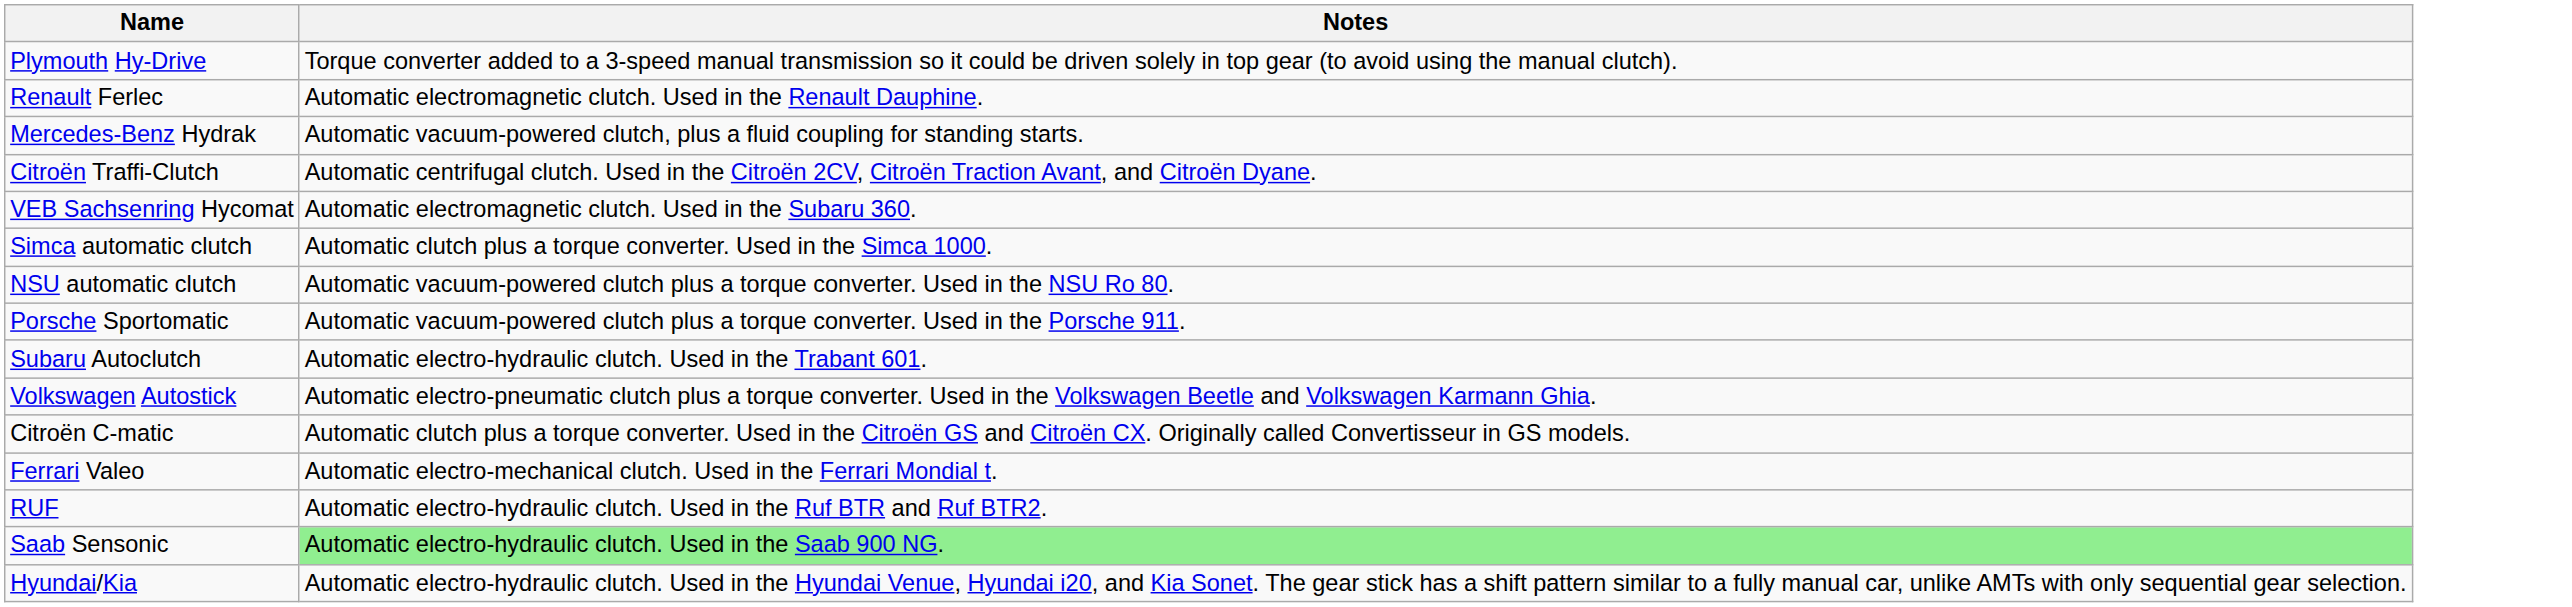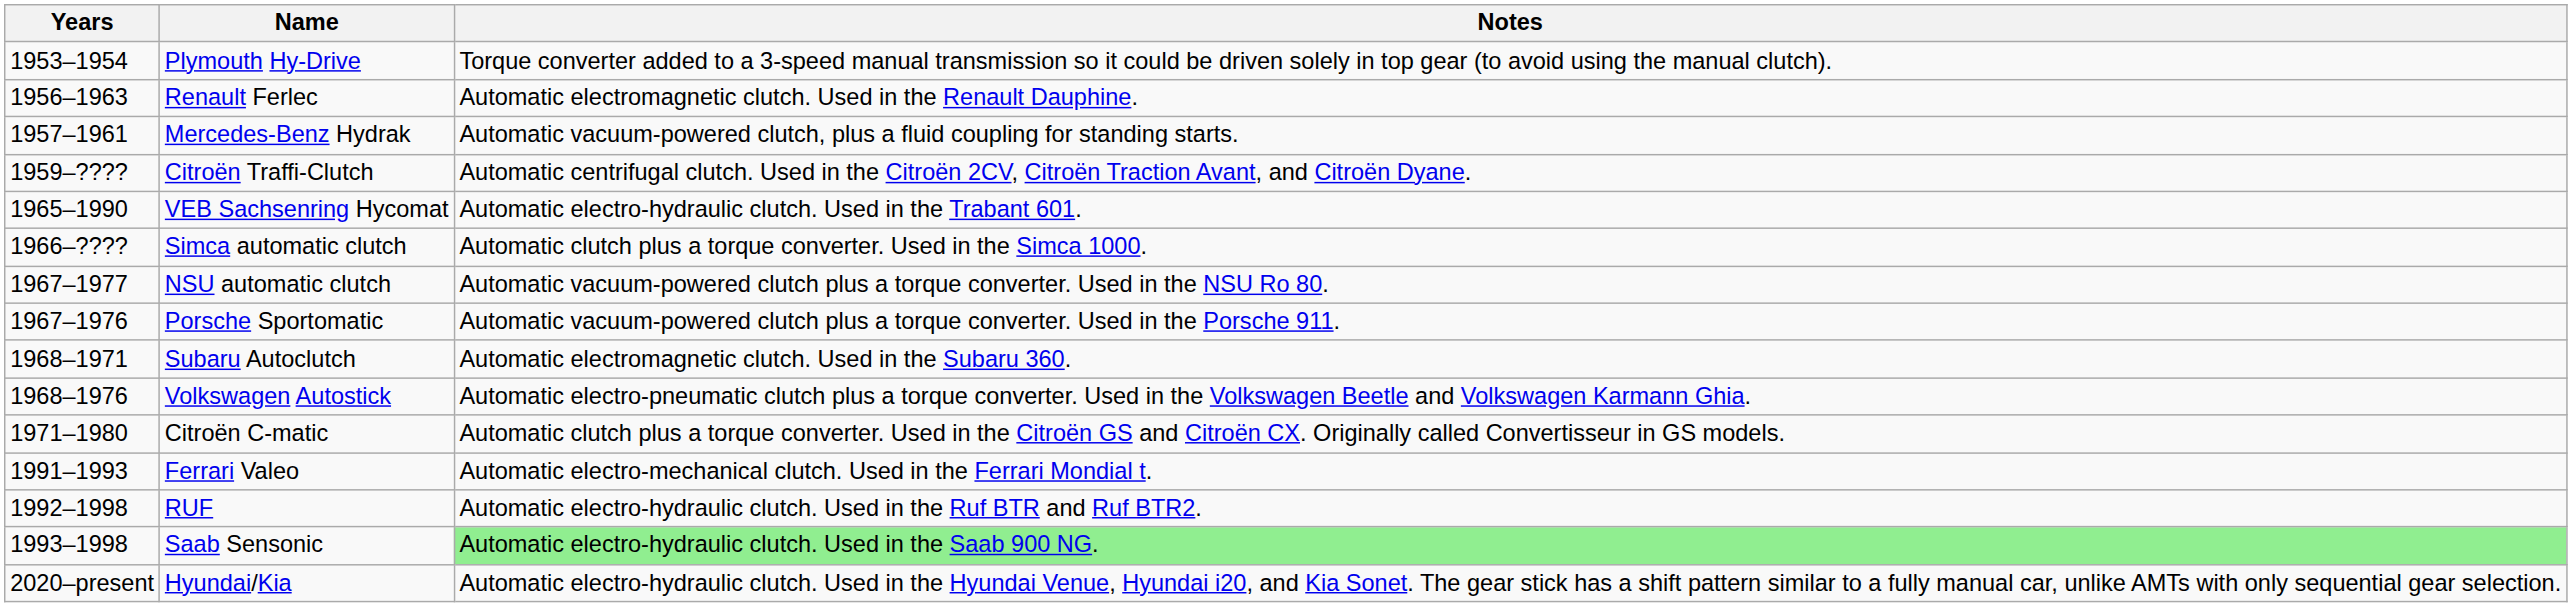 <table class="wikitable sortable">
 <tr>
+<th>Years</th>
 <th>Name</th>
 <th>Notes</th>
 </tr>
 <tr>
+<td>1953–1954</td>
 <td><a href='#'>Plymouth</a> <a href='#'>Hy-Drive</a></td>
 <td>Torque converter added to a 3-speed manual transmission so it could be driven solely in top gear (to avoid using the manual clutch).</td>
 </tr>
 <tr>
+<td>1956–1963</td>
 <td><a href='#'>Renault</a> Ferlec</td>
 <td>Automatic electromagnetic clutch. Used in the <a href='#'>Renault Dauphine</a>.</td>
 </tr>
 <tr>
+<td>1957–1961</td>
 <td><a href='#'>Mercedes-Benz</a> Hydrak</td>
 <td>Automatic vacuum-powered clutch, plus a fluid coupling for standing starts.</td>
 </tr>
 <tr>
+<td>1959–????</td>
 <td><a href='#'>Citroën</a> Traffi-Clutch</td>
 <td>Automatic centrifugal clutch. Used in the <a href='#'>Citroën 2CV</a>, <a href='#'>Citroën Traction Avant</a>, and <a href='#'>Citroën Dyane</a>.</td>
 </tr>
 <tr>
+<td>1965–1990</td>
 <td><a href='#'>VEB Sachsenring</a> Hycomat</td>
-<td>Automatic electromagnetic clutch. Used in the <a href='#'>Subaru 360</a>.</td>
+<td>Automatic electro-hydraulic clutch. Used in the <a href='#'>Trabant 601</a>.</td>
 </tr>
 <tr>
+<td>1966–????</td>
 <td><a href='#'>Simca</a> automatic clutch</td>
 <td>Automatic clutch plus a torque converter. Used in the <a href='#'>Simca 1000</a>.</td>
 </tr>
 <tr>
+<td>1967–1977</td>
 <td><a href='#'>NSU</a> automatic clutch</td>
 <td>Automatic vacuum-powered clutch plus a torque converter. Used in the <a href='#'>NSU Ro 80</a>.</td>
 </tr>
 <tr>
+<td>1967–1976</td>
 <td><a href='#'>Porsche</a> Sportomatic</td>
 <td>Automatic vacuum-powered clutch plus a torque converter. Used in the <a href='#'>Porsche 911</a>.</td>
 </tr>
 <tr>
+<td>1968–1971</td>
 <td><a href='#'>Subaru</a> Autoclutch</td>
-<td>Automatic electro-hydraulic clutch. Used in the <a href='#'>Trabant 601</a>.</td>
+<td>Automatic electromagnetic clutch. Used in the <a href='#'>Subaru 360</a>.</td>
 </tr>
 <tr>
+<td>1968–1976</td>
 <td><a href='#'>Volkswagen</a> <a href='#'>Autostick</a></td>
 <td>Automatic electro-pneumatic clutch plus a torque converter. Used in the <a href='#'>Volkswagen Beetle</a> and <a href='#'>Volkswagen Karmann Ghia</a>.</td>
 </tr>
 <tr>
+<td>1971–1980</td>
 <td>Citroën C-matic</td>
 <td>Automatic clutch plus a torque converter. Used in the <a href='#'>Citroën GS</a> and <a href='#'>Citroën CX</a>. Originally called Convertisseur in GS models.</td>
 </tr>
 <tr>
+<td>1991–1993</td>
 <td><a href='#'>Ferrari</a> Valeo</td>
 <td>Automatic electro-mechanical clutch. Used in the <a href='#'>Ferrari Mondial t</a>.</td>
 </tr>
 <tr>
+<td>1992–1998</td>
 <td><a href='#'>RUF</a> <a href='#'></a></td>
 <td>Automatic electro-hydraulic clutch. Used in the <a href='#'>Ruf BTR</a> and <a href='#'>Ruf BTR2</a>.</td>
 </tr>
 <tr>
+<td>1993–1998</td>
 <td><a href='#'>Saab</a> Sensonic</td>
 <td style="background: lightgreen;">Automatic electro-hydraulic clutch. Used in the <a href='#'>Saab 900 NG</a>.</td>
 </tr>
 <tr>
+<td>2020–present</td>
 <td><a href='#'>Hyundai</a>/<a href='#'>Kia</a> </td>
 <td>Automatic electro-hydraulic clutch. Used in the <a href='#'>Hyundai Venue</a>, <a href='#'>Hyundai i20</a>, and <a href='#'>Kia Sonet</a>. The gear stick has a shift pattern similar to a fully manual car, unlike AMTs with only sequential gear selection.</td>
 </tr>
 </table>
